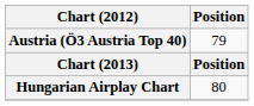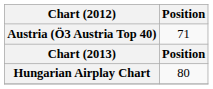 <table class="wikitable plainrowheaders" style="text-align:center">
 <tr>
 <th scope="col">Chart (2012)</th>
 <th scope="col">Position</th>
 </tr>
 <tr>
 <th scope="row">Austria (Ö3 Austria Top 40)</th>
-<td align="center">79</td>
+<td align="center">71</td>
 </tr>
 <tr>
 <th scope="col">Chart (2013)</th>
 <th scope="col">Position</th>
 </tr>
 <tr>
 <th scope="row">Hungarian Airplay Chart</th>
 <td align="center">80</td>
 </tr>
 <tr>
 </tr>
 </table>
